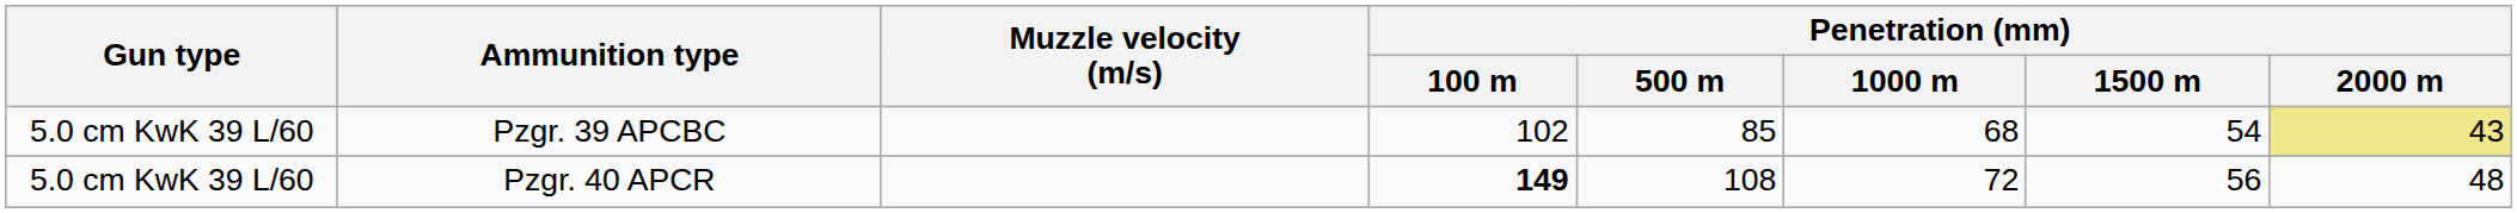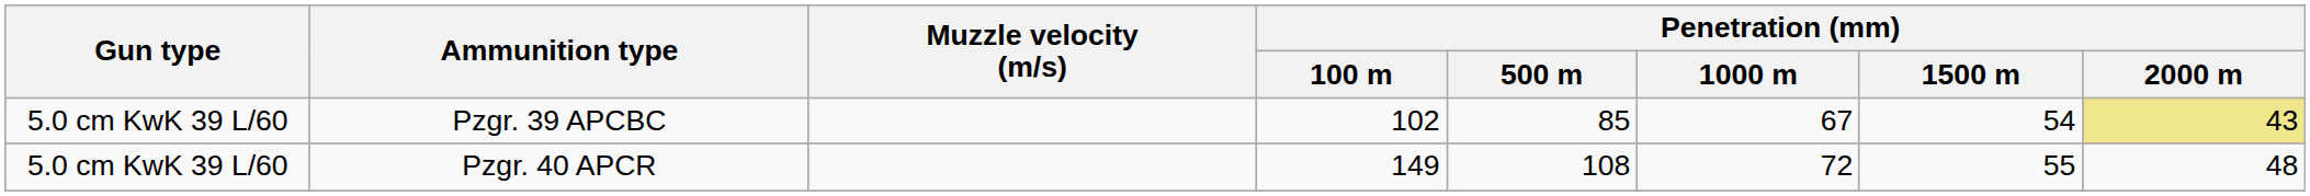 <table class="wikitable" style="text-align:right; width: 100%">
 <tr>
 <th rowspan=2>Gun type</th>
 <th rowspan=2>Ammunition type</th>
 <th rowspan=2>Muzzle velocity<br>(m/s)</th>
 <th colspan=11>Penetration (mm)</th>
 </tr>
 <tr>
 <th>100 m</th>
 <th>500 m</th>
 <th>1000 m</th>
 <th>1500 m</th>
 <th>2000 m</th>
 </tr>
 <tr>
 <td style="text-align:center;width: 10em">5.0 cm KwK 39 L/60</td>
 <td style="text-align:center">Pzgr. 39 APCBC</td>
 <td style="text-align:center"></td>
 <td>102</td>
 <td>85</td>
-<td>68</td>
+<td>67</td>
 <td>54</td>
 <td style="background: khaki;">43</td>
 </tr>
 <tr>
 <td style="text-align:center">5.0 cm KwK 39 L/60</td>
 <td style="text-align:center">Pzgr. 40 APCR</td>
 <td style="text-align:center"></td>
-<td><strong>149</strong></td>
+<td>149</td>
 <td>108</td>
 <td>72</td>
-<td>56</td>
+<td>55</td>
 <td>48</td>
 </tr>
 </table>
